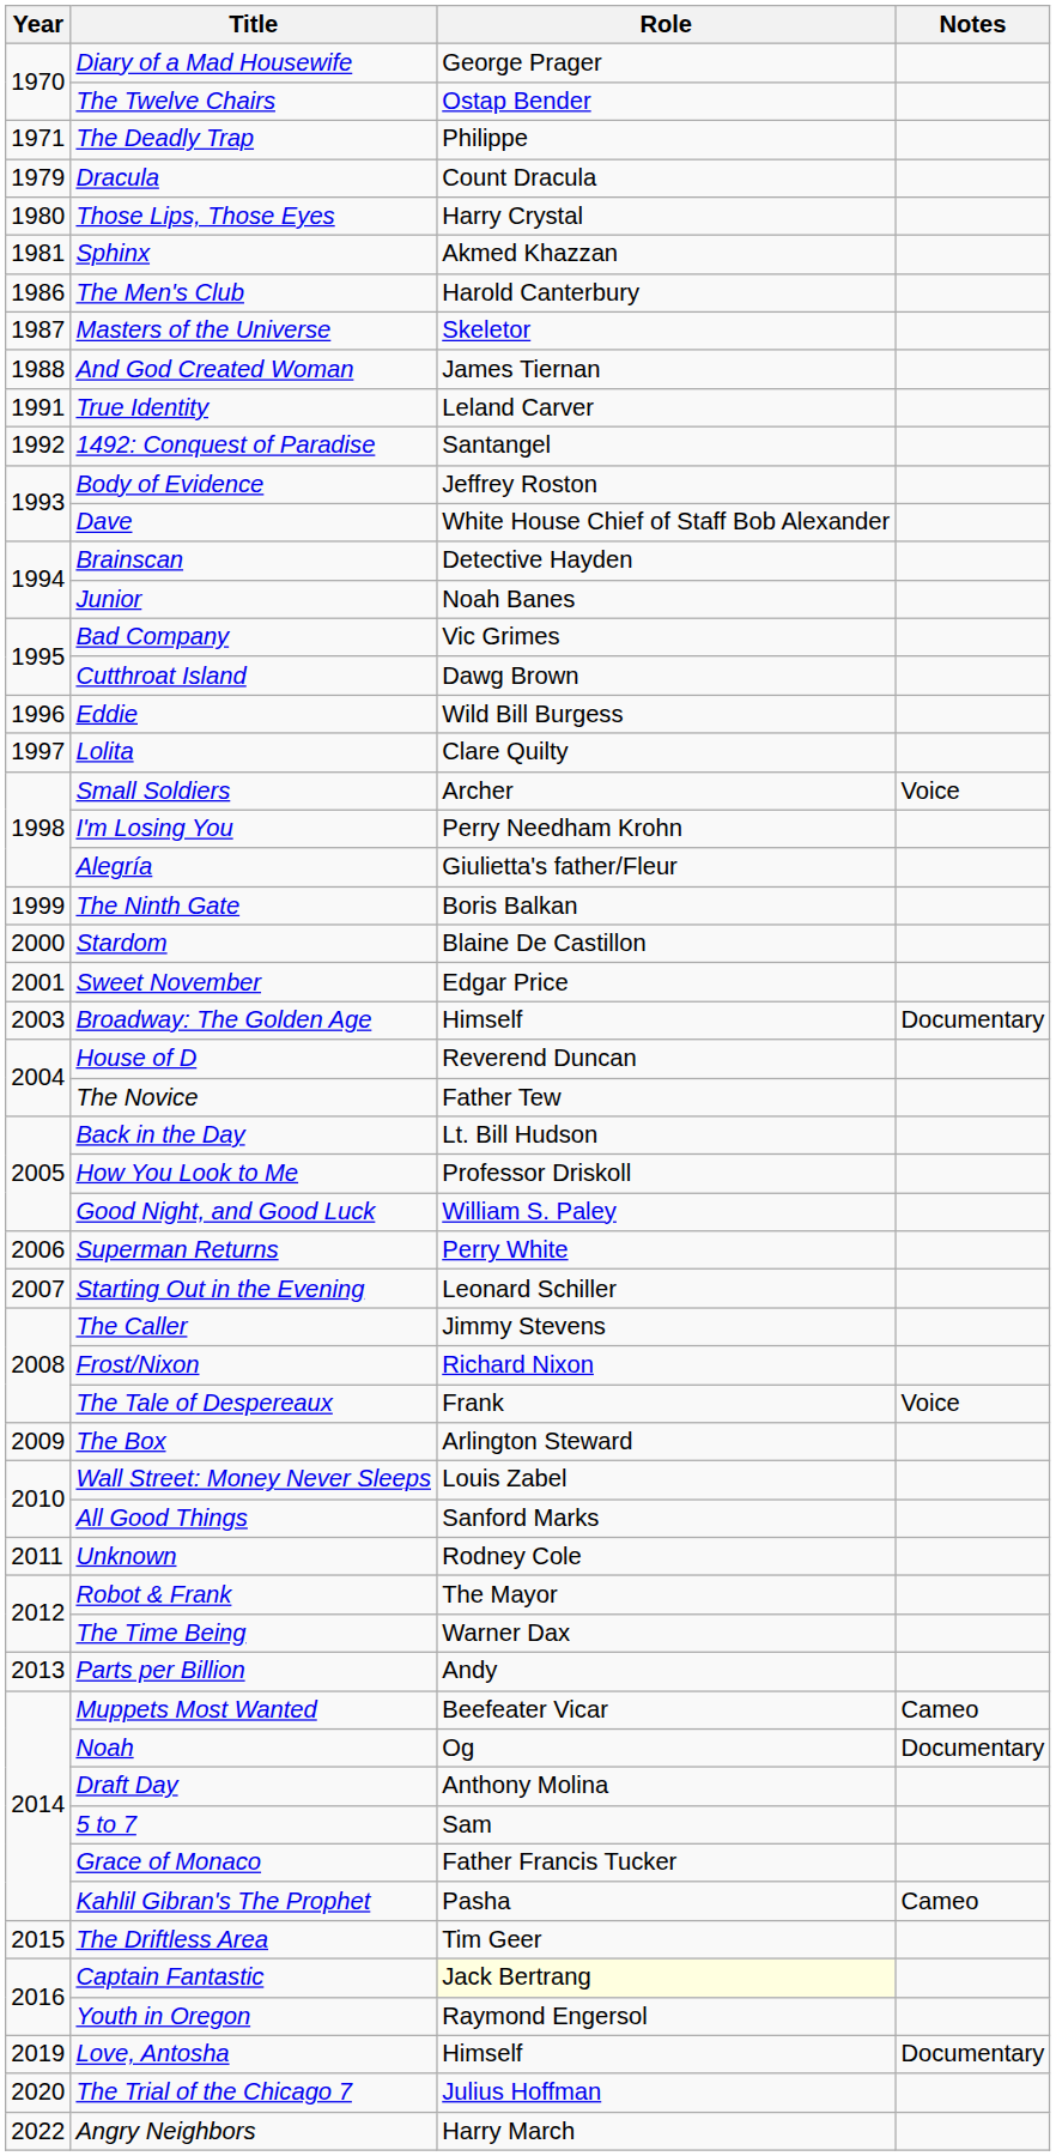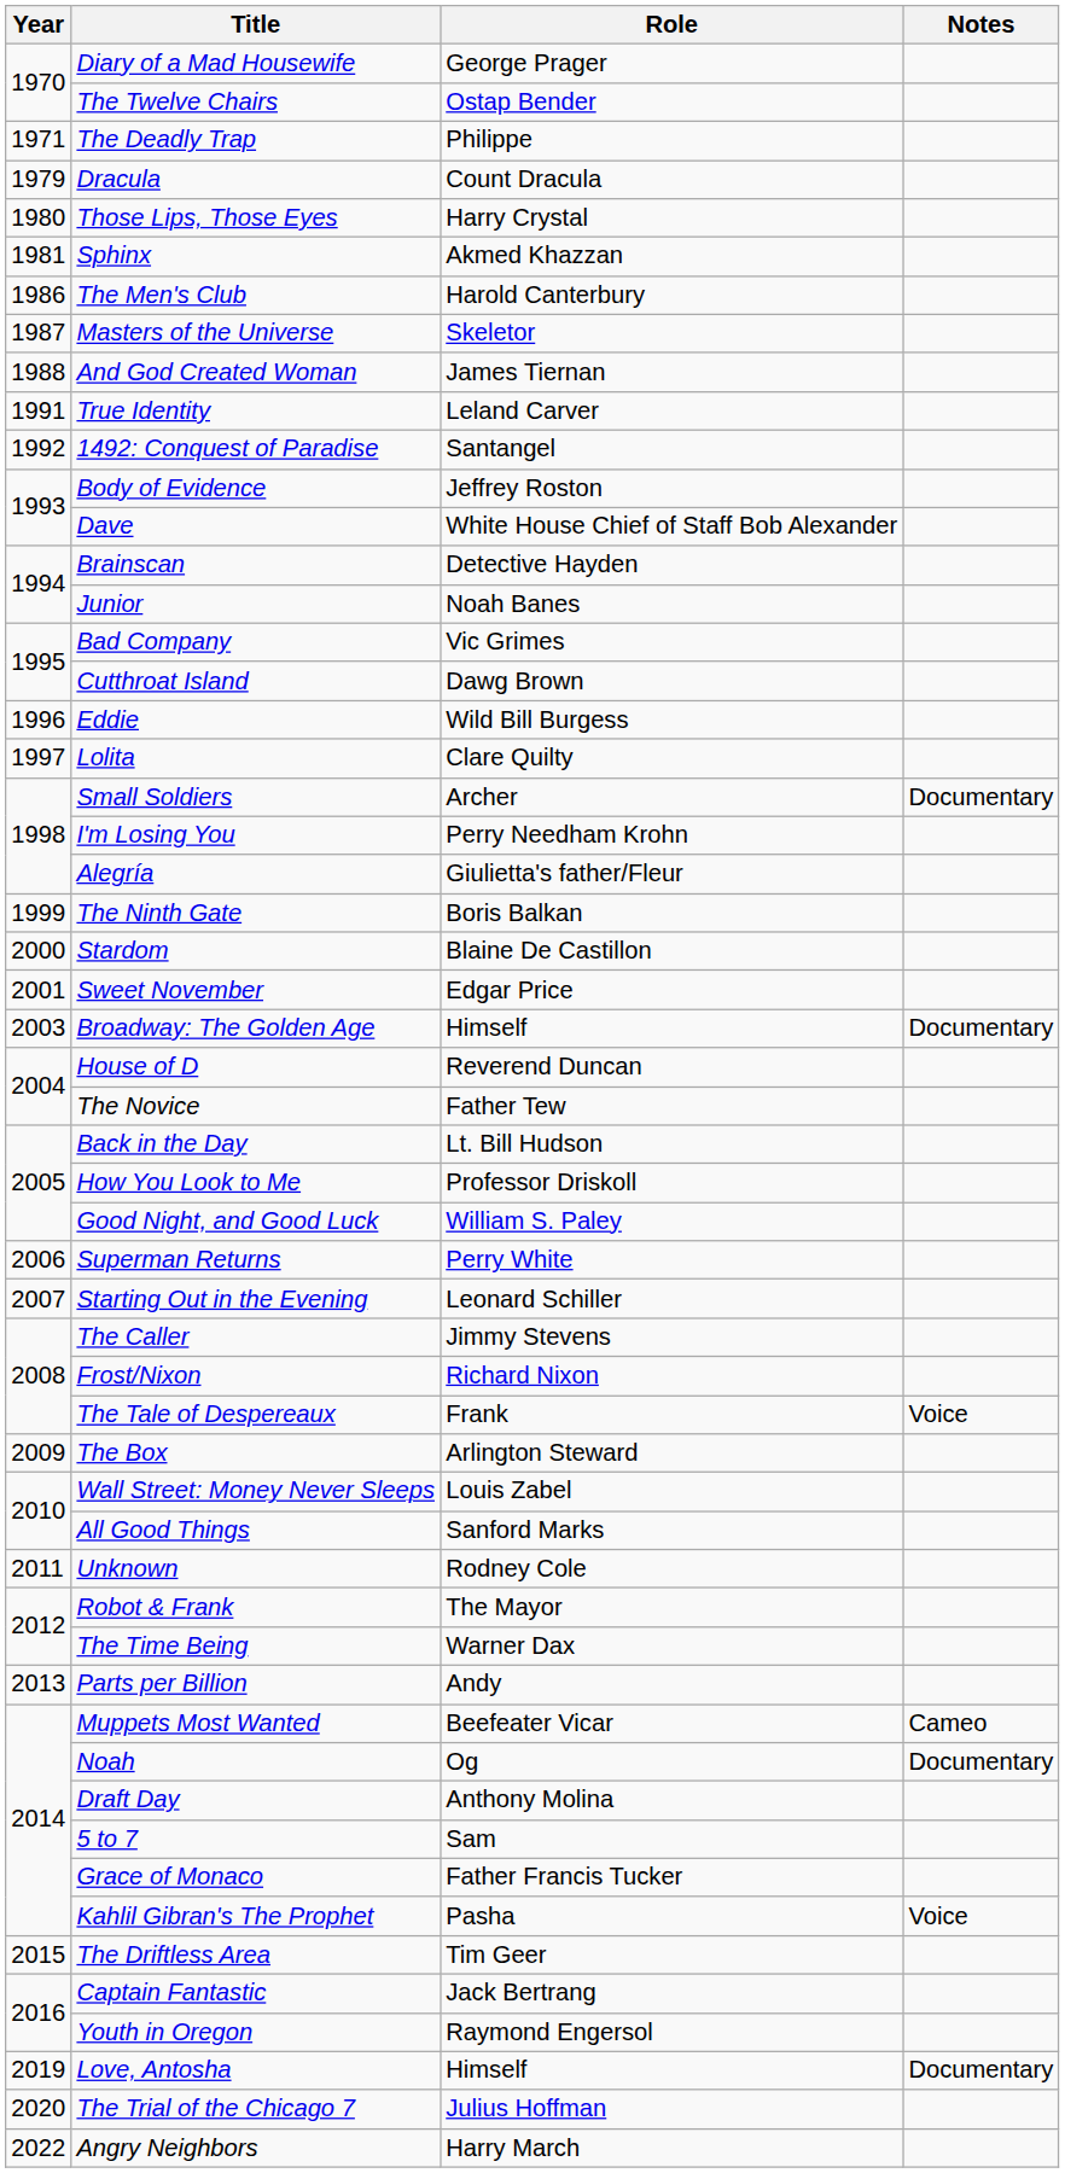 <table class="wikitable sortable">
 <tr>
 <th>Year</th>
 <th>Title</th>
 <th>Role</th>
 <th>Notes</th>
 </tr>
 <tr>
 <td rowspan=2>1970</td>
 <td><em><a href='#'>Diary of a Mad Housewife</a></em></td>
 <td>George Prager</td>
 <td></td>
 </tr>
 <tr>
 <td><em><a href='#'>The Twelve Chairs</a></em></td>
 <td><a href='#'>Ostap Bender</a></td>
 <td></td>
 </tr>
 <tr>
 <td>1971</td>
 <td><em><a href='#'>The Deadly Trap</a></em></td>
 <td>Philippe</td>
 <td></td>
 </tr>
 <tr>
 <td>1979</td>
 <td><em><a href='#'>Dracula</a></em></td>
 <td>Count Dracula</td>
 <td></td>
 </tr>
 <tr>
 <td>1980</td>
 <td><em><a href='#'>Those Lips, Those Eyes</a></em></td>
 <td>Harry Crystal</td>
 <td></td>
 </tr>
 <tr>
 <td>1981</td>
 <td><em><a href='#'>Sphinx</a></em></td>
 <td>Akmed Khazzan</td>
 <td></td>
 </tr>
 <tr>
 <td>1986</td>
 <td><em><a href='#'>The Men's Club</a></em></td>
 <td>Harold Canterbury</td>
 <td></td>
 </tr>
 <tr>
 <td>1987</td>
 <td><em><a href='#'>Masters of the Universe</a></em></td>
 <td><a href='#'>Skeletor</a></td>
 <td></td>
 </tr>
 <tr>
 <td>1988</td>
 <td><em><a href='#'>And God Created Woman</a></em></td>
 <td>James Tiernan</td>
 <td></td>
 </tr>
 <tr>
 <td>1991</td>
 <td><em><a href='#'>True Identity</a></em></td>
 <td>Leland Carver</td>
 <td></td>
 </tr>
 <tr>
 <td>1992</td>
 <td><em><a href='#'>1492: Conquest of Paradise</a></em></td>
 <td>Santangel</td>
 <td></td>
 </tr>
 <tr>
 <td rowspan=2>1993</td>
 <td><em><a href='#'>Body of Evidence</a></em></td>
 <td>Jeffrey Roston</td>
 <td></td>
 </tr>
 <tr>
 <td><em><a href='#'>Dave</a></em></td>
 <td>White House Chief of Staff Bob Alexander</td>
 <td></td>
 </tr>
 <tr>
 <td rowspan=2>1994</td>
 <td><em><a href='#'>Brainscan</a></em></td>
 <td>Detective Hayden</td>
 <td></td>
 </tr>
 <tr>
 <td><em><a href='#'>Junior</a></em></td>
 <td>Noah Banes</td>
 <td></td>
 </tr>
 <tr>
 <td rowspan=2>1995</td>
 <td><em><a href='#'>Bad Company</a></em></td>
 <td>Vic Grimes</td>
 <td></td>
 </tr>
 <tr>
 <td><em><a href='#'>Cutthroat Island</a></em></td>
 <td>Dawg Brown</td>
 <td></td>
 </tr>
 <tr>
 <td>1996</td>
 <td><em><a href='#'>Eddie</a></em></td>
 <td>Wild Bill Burgess</td>
 <td></td>
 </tr>
 <tr>
 <td>1997</td>
 <td><em><a href='#'>Lolita</a></em></td>
 <td>Clare Quilty</td>
 <td></td>
 </tr>
 <tr>
 <td rowspan=3>1998</td>
 <td><em><a href='#'>Small Soldiers</a></em></td>
 <td>Archer</td>
-<td>Voice</td>
+<td>Documentary</td>
 </tr>
 <tr>
 <td><em><a href='#'>I'm Losing You</a></em></td>
 <td>Perry Needham Krohn</td>
 <td></td>
 </tr>
 <tr>
 <td><em><a href='#'>Alegría</a></em></td>
 <td>Giulietta's father/Fleur</td>
 <td></td>
 </tr>
 <tr>
 <td>1999</td>
 <td><em><a href='#'>The Ninth Gate</a></em></td>
 <td>Boris Balkan</td>
 <td></td>
 </tr>
 <tr>
 <td>2000</td>
 <td><em><a href='#'>Stardom</a></em></td>
 <td>Blaine De Castillon</td>
 <td></td>
 </tr>
 <tr>
 <td>2001</td>
 <td><em><a href='#'>Sweet November</a></em></td>
 <td>Edgar Price</td>
 <td></td>
 </tr>
 <tr>
 <td>2003</td>
 <td><em><a href='#'>Broadway: The Golden Age</a></em></td>
 <td>Himself</td>
 <td>Documentary</td>
 </tr>
 <tr>
 <td rowspan=2>2004</td>
 <td><em><a href='#'>House of D</a></em></td>
 <td>Reverend Duncan</td>
 <td></td>
 </tr>
 <tr>
 <td><em>The Novice</em></td>
 <td>Father Tew</td>
 <td></td>
 </tr>
 <tr>
 <td rowspan=3>2005</td>
 <td><em><a href='#'>Back in the Day</a></em></td>
 <td>Lt. Bill Hudson</td>
 <td></td>
 </tr>
 <tr>
 <td><em><a href='#'>How You Look to Me</a></em></td>
 <td>Professor Driskoll</td>
 <td></td>
 </tr>
 <tr>
 <td><em><a href='#'>Good Night, and Good Luck</a></em></td>
 <td><a href='#'>William S. Paley</a></td>
 <td></td>
 </tr>
 <tr>
 <td>2006</td>
 <td><em><a href='#'>Superman Returns</a></em></td>
 <td><a href='#'>Perry White</a></td>
 <td></td>
 </tr>
 <tr>
 <td>2007</td>
 <td><em><a href='#'>Starting Out in the Evening</a></em></td>
 <td>Leonard Schiller</td>
 <td></td>
 </tr>
 <tr>
 <td rowspan=3>2008</td>
 <td><em><a href='#'>The Caller</a></em></td>
 <td>Jimmy Stevens</td>
 <td></td>
 </tr>
 <tr>
 <td><em><a href='#'>Frost/Nixon</a></em></td>
 <td><a href='#'>Richard Nixon</a></td>
 <td></td>
 </tr>
 <tr>
 <td><em><a href='#'>The Tale of Despereaux</a></em></td>
 <td>Frank</td>
 <td>Voice</td>
 </tr>
 <tr>
 <td>2009</td>
 <td><em><a href='#'>The Box</a></em></td>
 <td>Arlington Steward</td>
 <td></td>
 </tr>
 <tr>
 <td rowspan=2>2010</td>
 <td><em><a href='#'>Wall Street: Money Never Sleeps</a></em></td>
 <td>Louis Zabel</td>
 <td></td>
 </tr>
 <tr>
 <td><em><a href='#'>All Good Things</a></em></td>
 <td>Sanford Marks</td>
 <td></td>
 </tr>
 <tr>
 <td>2011</td>
 <td><em><a href='#'>Unknown</a></em></td>
 <td>Rodney Cole</td>
 <td></td>
 </tr>
 <tr>
 <td rowspan=2>2012</td>
 <td><em><a href='#'>Robot & Frank</a></em></td>
 <td>The Mayor</td>
 <td></td>
 </tr>
 <tr>
 <td><em><a href='#'>The Time Being</a></em></td>
 <td>Warner Dax</td>
 <td></td>
 </tr>
 <tr>
 <td>2013</td>
 <td><em><a href='#'>Parts per Billion</a></em></td>
 <td>Andy</td>
 <td></td>
 </tr>
 <tr>
 <td rowspan=6>2014</td>
 <td><em><a href='#'>Muppets Most Wanted</a></em></td>
 <td>Beefeater Vicar</td>
 <td>Cameo</td>
 </tr>
 <tr>
 <td><em><a href='#'>Noah</a></em></td>
 <td>Og</td>
 <td>Documentary</td>
 </tr>
 <tr>
 <td><em><a href='#'>Draft Day</a></em></td>
 <td>Anthony Molina</td>
 <td></td>
 </tr>
 <tr>
 <td><em><a href='#'>5 to 7</a></em></td>
 <td>Sam</td>
 <td></td>
 </tr>
 <tr>
 <td><em><a href='#'>Grace of Monaco</a></em></td>
 <td>Father Francis Tucker</td>
 <td></td>
 </tr>
 <tr>
 <td><em><a href='#'>Kahlil Gibran's The Prophet</a></em></td>
 <td>Pasha</td>
-<td>Cameo</td>
+<td>Voice</td>
 </tr>
 <tr>
 <td>2015</td>
 <td><em><a href='#'>The Driftless Area</a></em></td>
 <td>Tim Geer</td>
 <td></td>
 </tr>
 <tr>
 <td rowspan=2>2016</td>
 <td><em><a href='#'>Captain Fantastic</a></em></td>
-<td style="background: lightyellow;">Jack Bertrang</td>
+<td>Jack Bertrang</td>
 <td></td>
 </tr>
 <tr>
 <td><em><a href='#'>Youth in Oregon</a></em></td>
 <td>Raymond Engersol</td>
 <td></td>
 </tr>
 <tr>
 <td>2019</td>
 <td><em><a href='#'>Love, Antosha</a></em></td>
 <td>Himself</td>
 <td>Documentary</td>
 </tr>
 <tr>
 <td>2020</td>
 <td><em><a href='#'>The Trial of the Chicago 7</a></em></td>
 <td><a href='#'>Julius Hoffman</a></td>
 <td></td>
 </tr>
 <tr>
 <td>2022</td>
 <td><em>Angry Neighbors</em></td>
 <td>Harry March</td>
 <td></td>
 </tr>
 </table>
